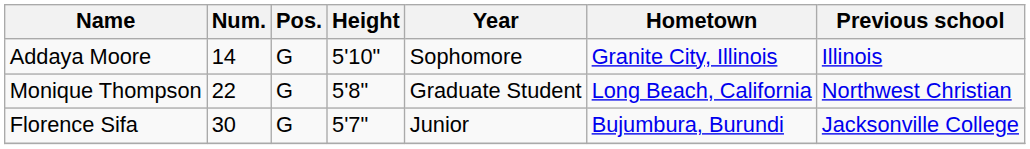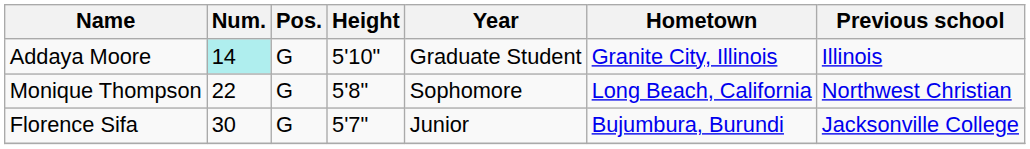 <table class="wikitable sortable" border="1">
 <tr>
 <th>Name</th>
 <th>Num.</th>
 <th>Pos.</th>
 <th>Height</th>
 <th>Year</th>
 <th>Hometown</th>
 <th>Previous school</th>
 </tr>
 <tr>
 <td>Addaya Moore</td>
-<td>14</td>
+<td style="background: paleturquoise;">14</td>
 <td>G</td>
 <td>5'10"</td>
-<td>Sophomore</td>
+<td>Graduate Student</td>
 <td><a href='#'>Granite City, Illinois</a></td>
 <td><a href='#'>Illinois</a></td>
 </tr>
 <tr>
 <td>Monique Thompson</td>
 <td>22</td>
 <td>G</td>
 <td>5'8"</td>
-<td>Graduate Student</td>
+<td>Sophomore</td>
 <td><a href='#'>Long Beach, California</a></td>
 <td><a href='#'>Northwest Christian</a></td>
 </tr>
 <tr>
 <td>Florence Sifa</td>
 <td>30</td>
 <td>G</td>
 <td>5'7"</td>
 <td>Junior</td>
 <td><a href='#'>Bujumbura, Burundi</a></td>
 <td><a href='#'>Jacksonville College</a></td>
 </tr>
 <tr>
 </tr>
 </table>
